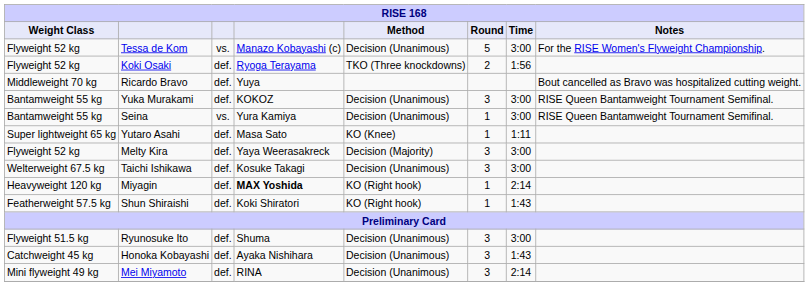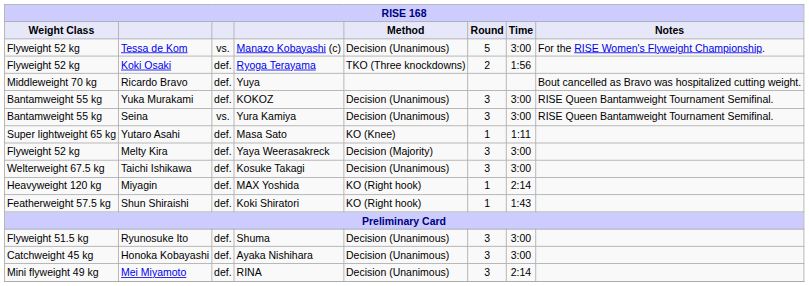 <table class="wikitable" style="font-size: 80%;">
 <tr>
 <th colspan="8" style="background-color: #ccf; color: #000080; text-align: center;"><strong>RISE 168</strong></th>
 </tr>
 <tr>
 <th colspan="1" style="background-color: #E6E8FA; color: #000000; text-align: center;">Weight Class</th>
 <th colspan="1" style="background-color: #E6E8FA; color: #000000; text-align: center;"></th>
 <th colspan="1" style="background-color: #E6E8FA; color: #000000; text-align: center;"></th>
 <th colspan="1" style="background-color: #E6E8FA; color: #000000; text-align: center;"></th>
 <th colspan="1" style="background-color: #E6E8FA; color: #000000; text-align: center;">Method</th>
 <th colspan="1" style="background-color: #E6E8FA; color: #000000; text-align: center;">Round</th>
 <th colspan="1" style="background-color: #E6E8FA; color: #000000; text-align: center;">Time</th>
 <th colspan="1" style="background-color: #E6E8FA; color: #000000; text-align: center;">Notes</th>
 </tr>
 <tr>
 <td>Flyweight 52 kg</td>
 <td> <a href='#'>Tessa de Kom</a></td>
 <td align="center">vs.</td>
 <td> <a href='#'>Manazo Kobayashi</a> (c)</td>
 <td>Decision (Unanimous)</td>
 <td align="center">5</td>
 <td align="center">3:00</td>
 <td>For the <a href='#'>RISE Women's Flyweight Championship</a>.</td>
 </tr>
 <tr>
 <td>Flyweight 52 kg</td>
 <td> <a href='#'>Koki Osaki</a></td>
 <td align="center">def.</td>
 <td> <a href='#'>Ryoga Terayama</a></td>
 <td>TKO (Three knockdowns)</td>
 <td align="center">2</td>
 <td align="center">1:56</td>
 <td></td>
 </tr>
 <tr>
 <td>Middleweight 70 kg</td>
 <td> Ricardo Bravo</td>
 <td align="center">def.</td>
 <td> Yuya</td>
 <td></td>
 <td align="center"></td>
 <td align="center"></td>
 <td>Bout cancelled as Bravo was hospitalized cutting weight.</td>
 </tr>
 <tr>
 <td>Bantamweight 55 kg</td>
 <td> Yuka Murakami</td>
 <td align="center">def.</td>
 <td> KOKOZ</td>
 <td>Decision (Unanimous)</td>
 <td align="center">3</td>
 <td align="center">3:00</td>
 <td>RISE Queen Bantamweight Tournament Semifinal.</td>
 </tr>
 <tr>
 <td>Bantamweight 55 kg</td>
 <td> Seina</td>
 <td align="center">vs.</td>
 <td> Yura Kamiya</td>
 <td>Decision (Unanimous)</td>
-<td align="center">1</td>
+<td align="center">3</td>
 <td align="center">3:00</td>
 <td>RISE Queen Bantamweight Tournament Semifinal.</td>
 </tr>
 <tr>
 <td>Super lightweight 65 kg</td>
 <td> Yutaro Asahi</td>
 <td align="center">def.</td>
 <td> Masa Sato</td>
 <td>KO (Knee)</td>
 <td align="center">1</td>
 <td align="center">1:11</td>
 <td></td>
 </tr>
 <tr>
 <td>Flyweight 52 kg</td>
 <td> Melty Kira</td>
 <td align="center">def.</td>
 <td> Yaya Weerasakreck</td>
 <td>Decision (Majority)</td>
 <td align="center">3</td>
 <td align="center">3:00</td>
 <td></td>
 </tr>
 <tr>
 <td>Welterweight 67.5 kg</td>
 <td> Taichi Ishikawa</td>
 <td align="center">def.</td>
 <td> Kosuke Takagi</td>
 <td>Decision (Unanimous)</td>
 <td align="center">3</td>
 <td align="center">3:00</td>
 <td></td>
 </tr>
 <tr>
 <td>Heavyweight 120 kg</td>
 <td> Miyagin</td>
 <td align="center">def.</td>
-<td><strong> MAX Yoshida</strong></td>
+<td> MAX Yoshida</td>
 <td>KO (Right hook)</td>
 <td align="center">1</td>
 <td align="center">2:14</td>
 <td></td>
 </tr>
 <tr>
 <td>Featherweight 57.5 kg</td>
 <td> Shun Shiraishi</td>
 <td align="center">def.</td>
 <td> Koki Shiratori</td>
 <td>KO (Right hook)</td>
 <td align="center">1</td>
 <td align="center">1:43</td>
 <td></td>
 </tr>
 <tr>
 <th colspan="8" style="background-color: #ccf; color: #000080; text-align: center;"><strong>Preliminary Card</strong></th>
 </tr>
 <tr>
 <td>Flyweight 51.5 kg</td>
 <td> Ryunosuke Ito</td>
 <td align="center">def.</td>
 <td> Shuma</td>
 <td>Decision (Unanimous)</td>
 <td align="center">3</td>
 <td align="center">3:00</td>
 <td></td>
 </tr>
 <tr>
 <td>Catchweight 45 kg</td>
 <td> Honoka Kobayashi</td>
 <td align="center">def.</td>
 <td> Ayaka Nishihara</td>
 <td>Decision (Unanimous)</td>
 <td align="center">3</td>
-<td align="center">1:43</td>
+<td align="center">3:00</td>
 <td></td>
 </tr>
 <tr>
 <td>Mini flyweight 49 kg</td>
 <td> <a href='#'>Mei Miyamoto</a></td>
 <td align="center">def.</td>
 <td> RINA</td>
 <td>Decision (Unanimous)</td>
 <td align="center">3</td>
 <td align="center">2:14</td>
 <td></td>
 </tr>
 <tr>
 </tr>
 </table>
